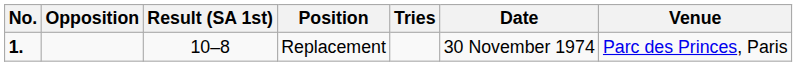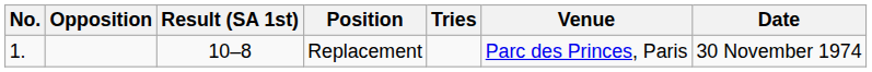 <table class="wikitable sortable">
 <tr>
 <th>No.</th>
 <th>Opposition</th>
 <th>Result (SA 1st)</th>
 <th>Position</th>
 <th>Tries</th>
+<th>Venue</th>
 <th>Date</th>
-<th>Venue</th>
 </tr>
 <tr>
-<td><strong>1.</strong></td>
+<td>1.</td>
 <td></td>
 <td align="center">10–8</td>
 <td>Replacement</td>
 <td></td>
+<td><a href='#'>Parc des Princes</a>, Paris</td>
 <td>30 November 1974</td>
-<td><a href='#'>Parc des Princes</a>, Paris</td>
 </tr>
 </table>
